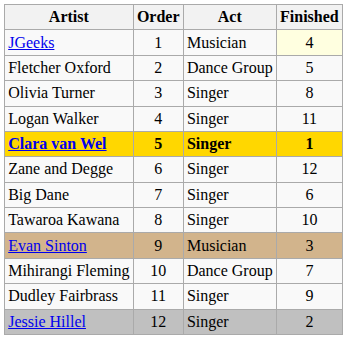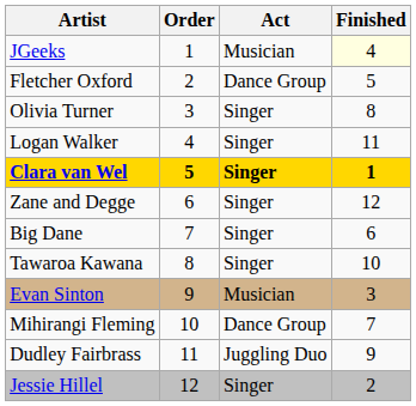 <table class="wikitable sortable">
 <tr>
 <th>Artist</th>
 <th>Order</th>
 <th>Act</th>
 <th>Finished</th>
 </tr>
 <tr>
 <td><a href='#'>JGeeks</a></td>
 <td align="center">1</td>
 <td>Musician</td>
 <td align="center" style="background: lightyellow;">4</td>
 </tr>
 <tr>
 <td>Fletcher Oxford</td>
 <td align="center">2</td>
 <td>Dance Group</td>
 <td align="center">5</td>
 </tr>
 <tr>
 <td>Olivia Turner</td>
 <td align="center">3</td>
 <td>Singer</td>
 <td align="center">8</td>
 </tr>
 <tr>
 <td>Logan Walker</td>
 <td align="center">4</td>
 <td>Singer</td>
 <td align="center">11</td>
 </tr>
 <tr style="background:gold;">
 <td><strong><a href='#'>Clara van Wel</a></strong></td>
 <td align="center"><strong>5</strong></td>
 <td><strong>Singer</strong></td>
 <td align="center"><strong>1</strong></td>
 </tr>
 <tr>
 <td>Zane and Degge</td>
 <td align="center">6</td>
 <td>Singer</td>
 <td align="center">12</td>
 </tr>
 <tr>
 <td>Big Dane</td>
 <td align="center">7</td>
 <td>Singer</td>
 <td align="center">6</td>
 </tr>
 <tr>
 <td>Tawaroa Kawana</td>
 <td align="center">8</td>
 <td>Singer</td>
 <td align="center">10</td>
 </tr>
 <tr style="background:tan;">
 <td><a href='#'>Evan Sinton</a></td>
 <td align="center">9</td>
 <td>Musician</td>
 <td align="center">3</td>
 </tr>
 <tr>
 <td>Mihirangi Fleming</td>
 <td align="center">10</td>
 <td>Dance Group</td>
 <td align="center">7</td>
 </tr>
 <tr>
 <td>Dudley Fairbrass</td>
 <td align="center">11</td>
-<td>Singer</td>
+<td>Juggling Duo</td>
 <td align="center">9</td>
 </tr>
 <tr style="background:silver;">
 <td><a href='#'>Jessie Hillel</a></td>
 <td align="center">12</td>
 <td>Singer</td>
 <td align="center">2</td>
 </tr>
 <tr>
 </tr>
 </table>
